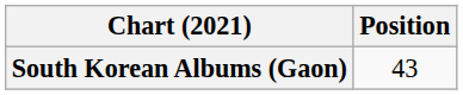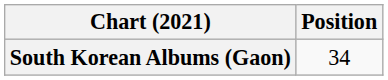 <table class="wikitable plainrowheaders" style="text-align:center">
 <tr>
 <th scope="col">Chart (2021)</th>
 <th scope="col">Position</th>
 </tr>
 <tr>
 <th scope="row">South Korean Albums (Gaon)</th>
-<td>43</td>
+<td>34</td>
 </tr>
 </table>
